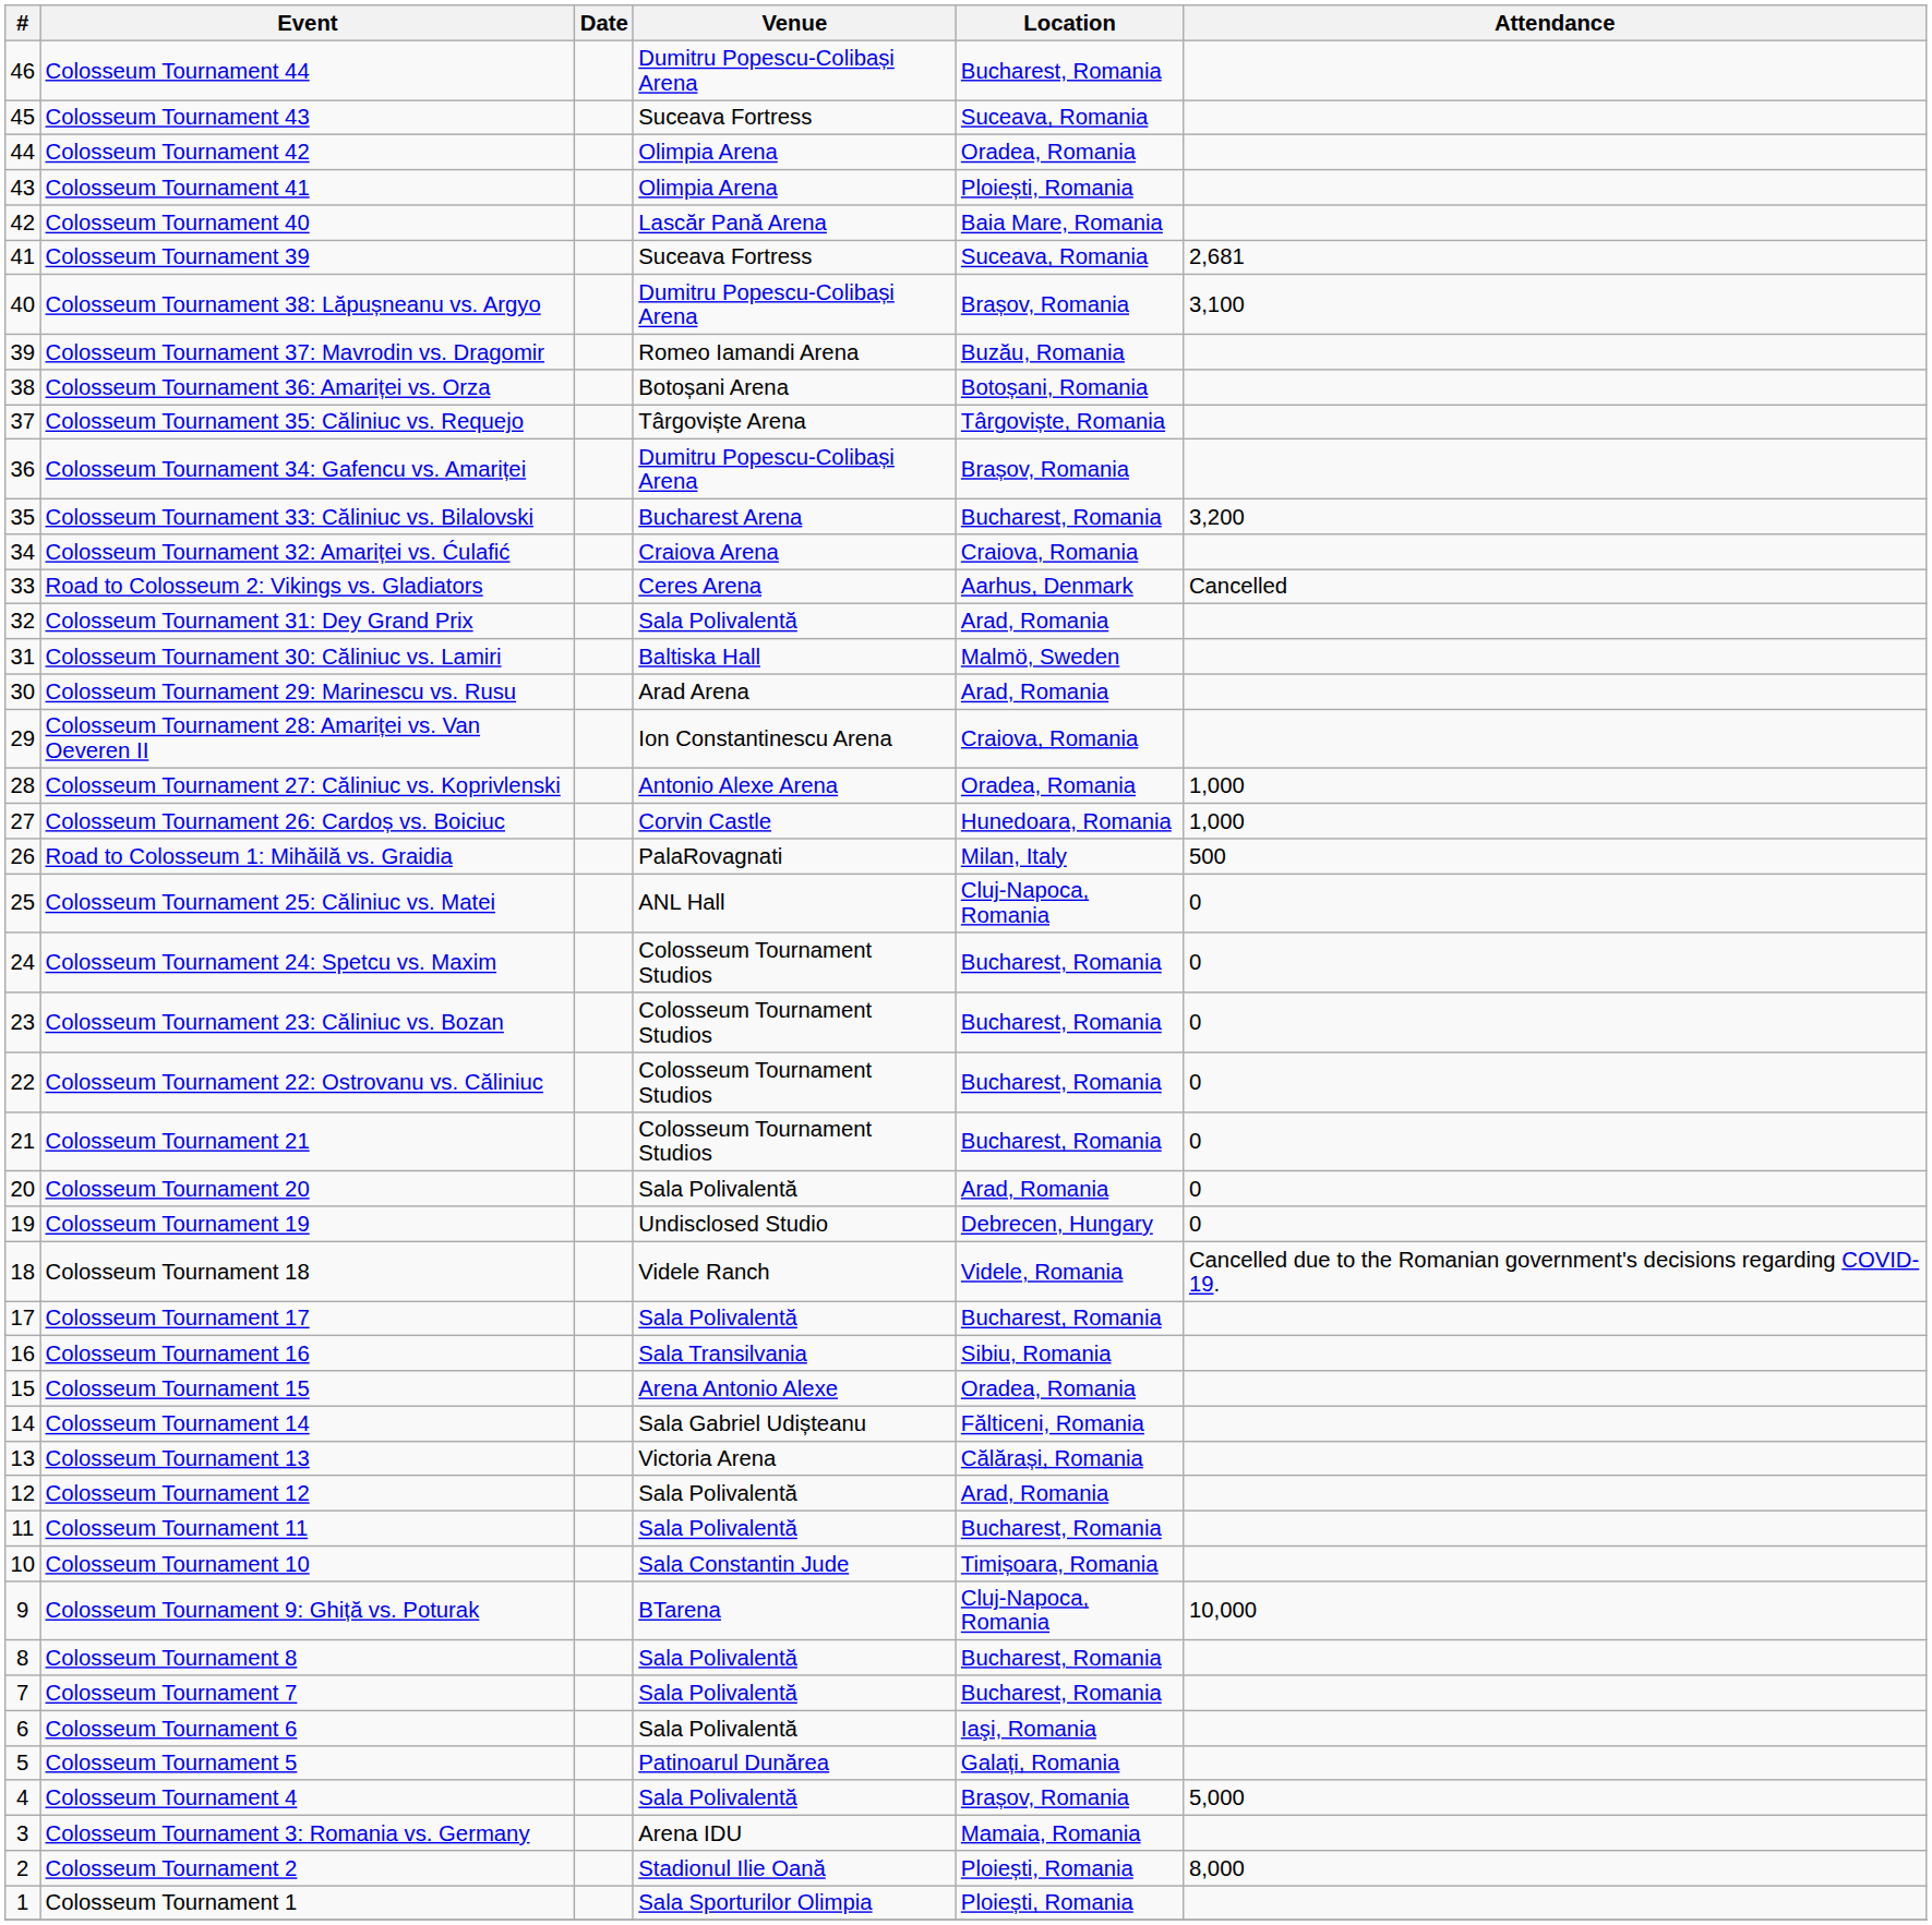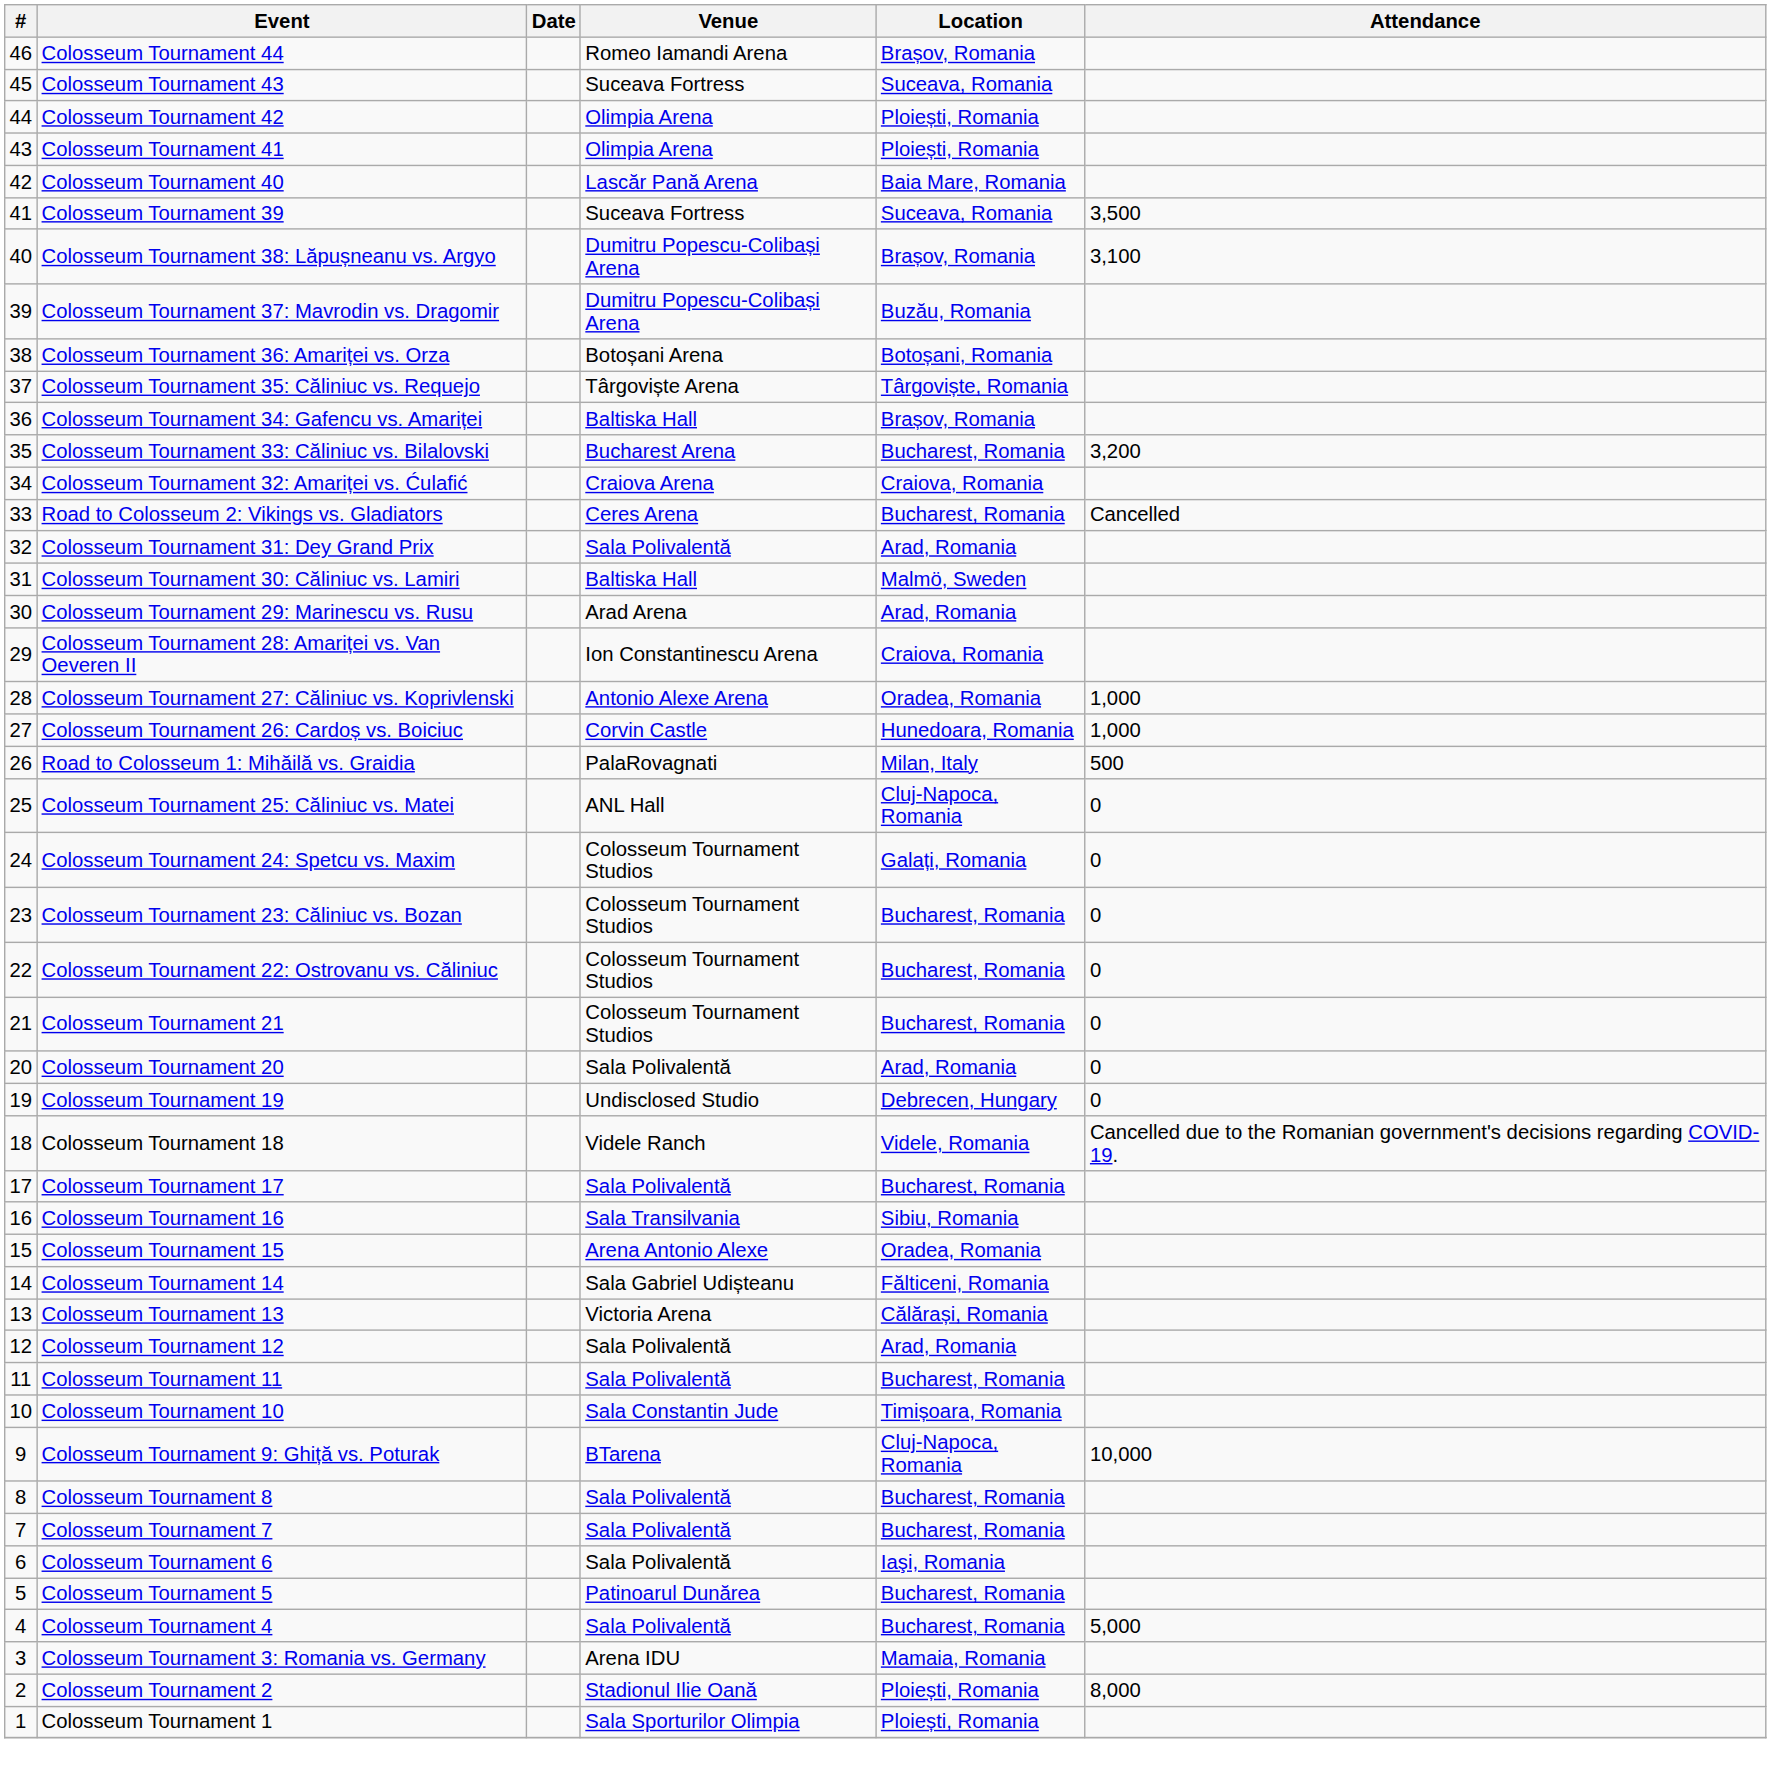 <table id="Events" class="wikitable sortable" style="font-size:90%;">
 <tr>
 <th scope="col">#</th>
 <th scope="col">Event</th>
 <th scope="col">Date</th>
 <th scope="col">Venue</th>
 <th scope="col">Location</th>
 <th scope="col">Attendance</th>
 </tr>
 <tr>
 <td align=center>46</td>
 <td><a href='#'>Colosseum Tournament 44</a></td>
 <td></td>
-<td><a href='#'>Dumitru Popescu-Colibași Arena</a></td>
-<td><a href='#'>Bucharest, Romania</a></td>
+<td>Romeo Iamandi Arena</td>
+<td><a href='#'>Brașov, Romania</a></td>
 <td></td>
 </tr>
 <tr>
 <td align=center>45</td>
 <td><a href='#'>Colosseum Tournament 43</a></td>
 <td></td>
 <td>Suceava Fortress</td>
 <td><a href='#'>Suceava, Romania</a></td>
 <td></td>
 </tr>
 <tr>
 <td align=center>44</td>
 <td><a href='#'>Colosseum Tournament 42</a></td>
 <td></td>
 <td><a href='#'>Olimpia Arena</a></td>
-<td><a href='#'>Oradea, Romania</a></td>
+<td><a href='#'>Ploiești, Romania</a></td>
 </tr>
 <tr>
 <td align=center>43</td>
 <td><a href='#'>Colosseum Tournament 41</a></td>
 <td></td>
 <td><a href='#'>Olimpia Arena</a></td>
 <td><a href='#'>Ploiești, Romania</a></td>
 <td></td>
 </tr>
 <tr>
 <td align=center>42</td>
 <td><a href='#'>Colosseum Tournament 40</a></td>
 <td></td>
 <td><a href='#'>Lascăr Pană Arena</a></td>
 <td><a href='#'>Baia Mare, Romania</a></td>
 <td></td>
 </tr>
 <tr>
 <td align=center>41</td>
 <td><a href='#'>Colosseum Tournament 39</a></td>
 <td></td>
 <td>Suceava Fortress</td>
 <td><a href='#'>Suceava, Romania</a></td>
-<td>2,681</td>
+<td>3,500</td>
 </tr>
 <tr>
 <td align=center>40</td>
 <td><a href='#'>Colosseum Tournament 38: Lăpușneanu vs. Argyo</a></td>
 <td></td>
 <td><a href='#'>Dumitru Popescu-Colibași Arena</a></td>
 <td><a href='#'>Brașov, Romania</a></td>
 <td>3,100</td>
 </tr>
 <tr>
 <td align=center>39</td>
 <td><a href='#'>Colosseum Tournament 37: Mavrodin vs. Dragomir</a></td>
 <td></td>
-<td>Romeo Iamandi Arena</td>
+<td><a href='#'>Dumitru Popescu-Colibași Arena</a></td>
 <td><a href='#'>Buzău, Romania</a></td>
 <td></td>
 </tr>
 <tr>
 <td align=center>38</td>
 <td><a href='#'>Colosseum Tournament 36: Amariței vs. Orza</a></td>
 <td></td>
 <td>Botoșani Arena</td>
 <td><a href='#'>Botoșani, Romania</a></td>
 <td></td>
 </tr>
 <tr>
 <td align=center>37</td>
 <td><a href='#'>Colosseum Tournament 35: Căliniuc vs. Requejo</a></td>
 <td></td>
 <td>Târgoviște Arena</td>
 <td><a href='#'>Târgoviște, Romania</a></td>
 <td></td>
 </tr>
 <tr>
 <td align=center>36</td>
 <td><a href='#'>Colosseum Tournament 34: Gafencu vs. Amariței</a></td>
 <td></td>
-<td><a href='#'>Dumitru Popescu-Colibași Arena</a></td>
+<td><a href='#'>Baltiska Hall</a></td>
 <td><a href='#'>Brașov, Romania</a></td>
 <td></td>
 </tr>
 <tr>
 <td align=center>35</td>
 <td><a href='#'>Colosseum Tournament 33: Căliniuc vs. Bilalovski</a></td>
 <td></td>
 <td><a href='#'>Bucharest Arena</a></td>
 <td><a href='#'>Bucharest, Romania</a></td>
 <td>3,200</td>
 </tr>
 <tr>
 <td align=center>34</td>
 <td><a href='#'>Colosseum Tournament 32: Amariței vs. Ćulafić</a></td>
 <td></td>
 <td><a href='#'>Craiova Arena</a></td>
 <td><a href='#'>Craiova, Romania</a></td>
 <td></td>
 </tr>
 <tr>
 <td align=center>33</td>
 <td><a href='#'>Road to Colosseum 2: Vikings vs. Gladiators</a></td>
 <td></td>
 <td><a href='#'>Ceres Arena</a></td>
-<td><a href='#'>Aarhus, Denmark</a></td>
+<td><a href='#'>Bucharest, Romania</a></td>
 <td>Cancelled</td>
 </tr>
 <tr>
 <td align=center>32</td>
 <td><a href='#'>Colosseum Tournament 31: Dey Grand Prix</a></td>
 <td></td>
 <td><a href='#'>Sala Polivalentă</a></td>
 <td><a href='#'>Arad, Romania</a></td>
 <td></td>
 </tr>
 <tr>
 <td align=center>31</td>
 <td><a href='#'>Colosseum Tournament 30: Căliniuc vs. Lamiri</a></td>
 <td></td>
 <td><a href='#'>Baltiska Hall</a></td>
 <td><a href='#'>Malmö, Sweden</a></td>
 <td></td>
 </tr>
 <tr>
 <td align=center>30</td>
 <td><a href='#'>Colosseum Tournament 29: Marinescu vs. Rusu</a></td>
 <td></td>
 <td>Arad Arena</td>
 <td><a href='#'>Arad, Romania</a></td>
 <td></td>
 </tr>
 <tr>
 <td align=center>29</td>
 <td><a href='#'>Colosseum Tournament 28: Amariței vs. Van Oeveren II</a></td>
 <td></td>
 <td>Ion Constantinescu Arena</td>
 <td><a href='#'>Craiova, Romania</a></td>
 <td></td>
 </tr>
 <tr>
 <td align=center>28</td>
 <td><a href='#'>Colosseum Tournament 27: Căliniuc vs. Koprivlenski</a></td>
 <td></td>
 <td><a href='#'>Antonio Alexe Arena</a></td>
 <td><a href='#'>Oradea, Romania</a></td>
 <td>1,000</td>
 </tr>
 <tr>
 <td align=center>27</td>
 <td><a href='#'>Colosseum Tournament 26: Cardoș vs. Boiciuc</a></td>
 <td></td>
 <td><a href='#'>Corvin Castle</a></td>
 <td><a href='#'>Hunedoara, Romania</a></td>
 <td>1,000</td>
 </tr>
 <tr>
 <td align=center>26</td>
 <td><a href='#'>Road to Colosseum 1: Mihăilă vs. Graidia</a></td>
 <td></td>
 <td>PalaRovagnati</td>
 <td><a href='#'>Milan, Italy</a></td>
 <td>500</td>
 </tr>
 <tr>
 <td align=center>25</td>
 <td><a href='#'>Colosseum Tournament 25: Căliniuc vs. Matei</a></td>
 <td></td>
 <td>ANL Hall</td>
 <td><a href='#'>Cluj-Napoca, Romania</a></td>
 <td>0</td>
 </tr>
 <tr>
 <td align=center>24</td>
 <td><a href='#'>Colosseum Tournament 24: Spetcu vs. Maxim</a></td>
 <td></td>
 <td>Colosseum Tournament Studios</td>
-<td><a href='#'>Bucharest, Romania</a></td>
+<td><a href='#'>Galați, Romania</a></td>
 <td>0</td>
 </tr>
 <tr>
 <td align=center>23</td>
 <td><a href='#'>Colosseum Tournament 23: Căliniuc vs. Bozan</a></td>
 <td></td>
 <td>Colosseum Tournament Studios</td>
 <td><a href='#'>Bucharest, Romania</a></td>
 <td>0</td>
 </tr>
 <tr>
 <td align=center>22</td>
 <td><a href='#'>Colosseum Tournament 22: Ostrovanu vs. Căliniuc</a></td>
 <td></td>
 <td>Colosseum Tournament Studios</td>
 <td><a href='#'>Bucharest, Romania</a></td>
 <td>0</td>
 </tr>
 <tr>
 <td align=center>21</td>
 <td><a href='#'>Colosseum Tournament 21</a></td>
 <td></td>
 <td>Colosseum Tournament Studios</td>
 <td><a href='#'>Bucharest, Romania</a></td>
 <td>0</td>
 </tr>
 <tr>
 <td align=center>20</td>
 <td><a href='#'>Colosseum Tournament 20</a></td>
 <td></td>
 <td>Sala Polivalentă</td>
 <td><a href='#'>Arad, Romania</a></td>
 <td>0</td>
 </tr>
 <tr>
 <td align=center>19</td>
 <td><a href='#'>Colosseum Tournament 19</a></td>
 <td></td>
 <td>Undisclosed Studio</td>
 <td><a href='#'>Debrecen, Hungary</a></td>
 <td>0</td>
 </tr>
 <tr>
 <td align=center>18</td>
 <td>Colosseum Tournament 18</td>
 <td></td>
 <td>Videle Ranch</td>
 <td><a href='#'>Videle, Romania</a></td>
 <td>Cancelled due to the Romanian government's decisions regarding <a href='#'>COVID-19</a>.</td>
 </tr>
 <tr>
 <td align=center>17</td>
 <td><a href='#'>Colosseum Tournament 17</a></td>
 <td></td>
 <td><a href='#'>Sala Polivalentă</a></td>
 <td><a href='#'>Bucharest, Romania</a></td>
 <td></td>
 </tr>
 <tr>
 <td align=center>16</td>
 <td><a href='#'>Colosseum Tournament 16</a></td>
 <td></td>
 <td><a href='#'>Sala Transilvania</a></td>
 <td><a href='#'>Sibiu, Romania</a></td>
 <td></td>
 </tr>
 <tr>
 <td align=center>15</td>
 <td><a href='#'>Colosseum Tournament 15</a></td>
 <td></td>
 <td><a href='#'>Arena Antonio Alexe</a></td>
 <td><a href='#'>Oradea, Romania</a></td>
 <td></td>
 </tr>
 <tr>
 <td align=center>14</td>
 <td><a href='#'>Colosseum Tournament 14</a></td>
 <td></td>
 <td>Sala Gabriel Udișteanu</td>
 <td><a href='#'>Fălticeni, Romania</a></td>
 <td></td>
 </tr>
 <tr>
 <td align=center>13</td>
 <td><a href='#'>Colosseum Tournament 13</a></td>
 <td></td>
 <td>Victoria Arena</td>
 <td><a href='#'>Călărași, Romania</a></td>
 <td></td>
 </tr>
 <tr>
 <td align=center>12</td>
 <td><a href='#'>Colosseum Tournament 12</a></td>
 <td></td>
 <td>Sala Polivalentă</td>
 <td><a href='#'>Arad, Romania</a></td>
 <td></td>
 </tr>
 <tr>
 <td align=center>11</td>
 <td><a href='#'>Colosseum Tournament 11</a></td>
 <td></td>
 <td><a href='#'>Sala Polivalentă</a></td>
 <td><a href='#'>Bucharest, Romania</a></td>
 <td></td>
 </tr>
 <tr>
 <td align=center>10</td>
 <td><a href='#'>Colosseum Tournament 10</a></td>
 <td></td>
 <td><a href='#'>Sala Constantin Jude</a></td>
 <td><a href='#'>Timișoara, Romania</a></td>
 <td></td>
 </tr>
 <tr>
 <td align=center>9</td>
 <td><a href='#'>Colosseum Tournament 9:  Ghiță vs. Poturak</a></td>
 <td></td>
 <td><a href='#'>BTarena</a></td>
 <td><a href='#'>Cluj-Napoca, Romania</a></td>
 <td>10,000</td>
 </tr>
 <tr>
 <td align=center>8</td>
 <td><a href='#'>Colosseum Tournament 8</a></td>
 <td></td>
 <td><a href='#'>Sala Polivalentă</a></td>
 <td><a href='#'>Bucharest, Romania</a></td>
 <td></td>
 </tr>
 <tr>
 <td align=center>7</td>
 <td><a href='#'>Colosseum Tournament 7</a></td>
 <td></td>
 <td><a href='#'>Sala Polivalentă</a></td>
 <td><a href='#'>Bucharest, Romania</a></td>
 <td></td>
 </tr>
 <tr>
 <td align=center>6</td>
 <td><a href='#'>Colosseum Tournament 6</a></td>
 <td></td>
 <td>Sala Polivalentă</td>
 <td><a href='#'>Iaşi, Romania</a></td>
 <td></td>
 </tr>
 <tr>
 <td align=center>5</td>
 <td><a href='#'>Colosseum Tournament 5</a></td>
 <td></td>
 <td><a href='#'>Patinoarul Dunărea</a></td>
-<td><a href='#'>Galați, Romania</a></td>
+<td><a href='#'>Bucharest, Romania</a></td>
 <td></td>
 </tr>
 <tr>
 <td align=center>4</td>
 <td><a href='#'>Colosseum Tournament 4</a></td>
 <td></td>
 <td><a href='#'>Sala Polivalentă</a></td>
-<td><a href='#'>Brașov, Romania</a></td>
+<td><a href='#'>Bucharest, Romania</a></td>
 <td>5,000</td>
 </tr>
 <tr>
 <td align=center>3</td>
 <td><a href='#'>Colosseum Tournament 3: Romania vs. Germany</a></td>
 <td></td>
 <td>Arena IDU</td>
 <td><a href='#'>Mamaia, Romania</a></td>
 <td></td>
 </tr>
 <tr>
 <td align=center>2</td>
 <td><a href='#'>Colosseum Tournament 2</a></td>
 <td></td>
 <td><a href='#'>Stadionul Ilie Oană</a></td>
 <td><a href='#'>Ploiești, Romania</a></td>
 <td>8,000</td>
 </tr>
 <tr>
 <td align=center>1</td>
 <td>Colosseum Tournament 1</td>
 <td></td>
 <td><a href='#'>Sala Sporturilor Olimpia</a></td>
 <td><a href='#'>Ploiești, Romania</a></td>
 <td></td>
 </tr>
 <tr>
 </tr>
 </table>
